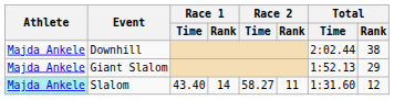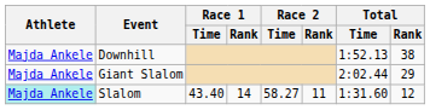 <table class="wikitable" style="font-size:90%">
 <tr>
 <th rowspan="2">Athlete</th>
 <th rowspan="2">Event</th>
 <th colspan="2">Race 1</th>
 <th colspan="2">Race 2</th>
 <th colspan="2">Total</th>
 </tr>
 <tr>
 <th>Time</th>
 <th>Rank</th>
 <th>Time</th>
 <th>Rank</th>
 <th>Time</th>
 <th>Rank</th>
 </tr>
 <tr>
 <td><a href='#'>Majda Ankele</a></td>
 <td>Downhill</td>
 <td colspan="4" bgcolor="wheat"></td>
-<td align="center">2:02.44</td>
+<td align="center">1:52.13</td>
 <td align="center">38</td>
 </tr>
 <tr>
 <td><a href='#'>Majda Ankele</a></td>
 <td>Giant Slalom</td>
 <td colspan="4" bgcolor="wheat"></td>
-<td align="center">1:52.13</td>
+<td align="center">2:02.44</td>
 <td align="center">29</td>
 </tr>
 <tr>
 <td style="background: paleturquoise;"><a href='#'>Majda Ankele</a></td>
 <td>Slalom</td>
 <td align="center">43.40</td>
 <td align="center">14</td>
 <td align="center">58.27</td>
 <td align="center">11</td>
 <td align="center">1:31.60</td>
 <td align="center">12</td>
 </tr>
 </table>
